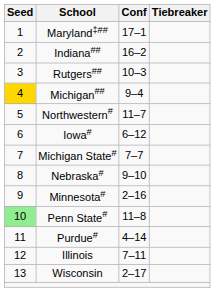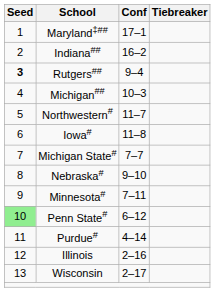 <table class="wikitable" style="text-align: center;">
 <tr>
 <th>Seed</th>
 <th>School</th>
 <th>Conf</th>
 <th>Tiebreaker</th>
 </tr>
 <tr>
 <td>1</td>
 <td>Maryland<sup>‡##</sup></td>
 <td>17–1</td>
 <td></td>
 </tr>
 <tr>
 <td>2</td>
 <td>Indiana<sup>##</sup></td>
 <td>16–2</td>
 <td></td>
 </tr>
 <tr>
-<td>3</td>
+<td><strong>3</strong></td>
 <td>Rutgers<sup>##</sup></td>
-<td>10–3</td>
+<td>9–4</td>
 <td></td>
 </tr>
 <tr>
-<td style="background: gold;">4</td>
+<td>4</td>
 <td>Michigan<sup>##</sup></td>
-<td>9–4</td>
+<td>10–3</td>
 <td></td>
 </tr>
 <tr>
 <td>5</td>
 <td>Northwestern<sup>#</sup></td>
 <td>11–7</td>
 <td></td>
 </tr>
 <tr>
 <td>6</td>
 <td>Iowa<sup>#</sup></td>
-<td>6–12</td>
+<td>11–8</td>
 <td></td>
 </tr>
 <tr>
 <td>7</td>
 <td>Michigan State<sup>#</sup></td>
 <td>7–7</td>
 <td></td>
 </tr>
 <tr>
 <td>8</td>
 <td>Nebraska<sup>#</sup></td>
 <td>9–10</td>
 <td></td>
 </tr>
 <tr>
 <td>9</td>
 <td>Minnesota<sup>#</sup></td>
-<td>2–16</td>
+<td>7–11</td>
 <td></td>
 </tr>
 <tr>
 <td style="background: lightgreen;">10</td>
 <td>Penn State<sup>#</sup></td>
-<td>11–8</td>
+<td>6–12</td>
 <td></td>
 </tr>
 <tr>
 <td>11</td>
 <td>Purdue<sup>#</sup></td>
 <td>4–14</td>
 <td></td>
 </tr>
 <tr>
 <td>12</td>
 <td>Illinois</td>
-<td>7–11</td>
+<td>2–16</td>
 <td></td>
 </tr>
 <tr>
 <td>13</td>
 <td>Wisconsin</td>
 <td>2–17</td>
 <td></td>
 </tr>
 <tr>
 <td colspan="6"></td>
 </tr>
 </table>
